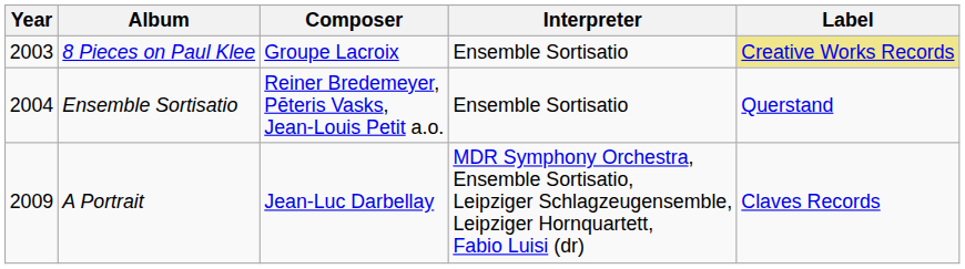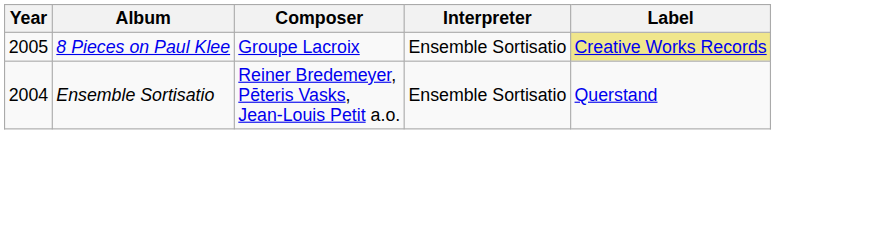 <table class="wikitable sortable" |>
 <tr class="hintergrundfarbe6">
 <th>Year</th>
 <th>Album</th>
 <th>Composer</th>
 <th>Interpreter</th>
 <th>Label</th>
 </tr>
 <tr>
-<td>2003</td>
+<td>2005</td>
 <td><em><a href='#'>8 Pieces on Paul Klee</a></em></td>
 <td><a href='#'>Groupe Lacroix</a></td>
 <td>Ensemble Sortisatio</td>
 <td style="background: khaki;"><a href='#'>Creative Works Records</a></td>
 </tr>
 <tr>
 <td>2004</td>
 <td><em>Ensemble Sortisatio</em></td>
 <td><a href='#'>Reiner Bredemeyer</a>,<br><a href='#'>Pēteris Vasks</a>,<br><a href='#'>Jean-Louis Petit</a> a.o.</td>
 <td>Ensemble Sortisatio</td>
 <td><a href='#'>Querstand</a></td>
 </tr>
-<tr>
-<td>2009</td>
-<td><em>A Portrait</em></td>
-<td><a href='#'>Jean-Luc Darbellay</a></td>
-<td><a href='#'>MDR Symphony Orchestra</a>,<br>Ensemble Sortisatio,<br>Leipziger Schlagzeugensemble,<br>Leipziger Hornquartett,<br><a href='#'>Fabio Luisi</a> (dr)</td>
-<td><a href='#'>Claves Records</a></td>
-</tr>
 </table>
